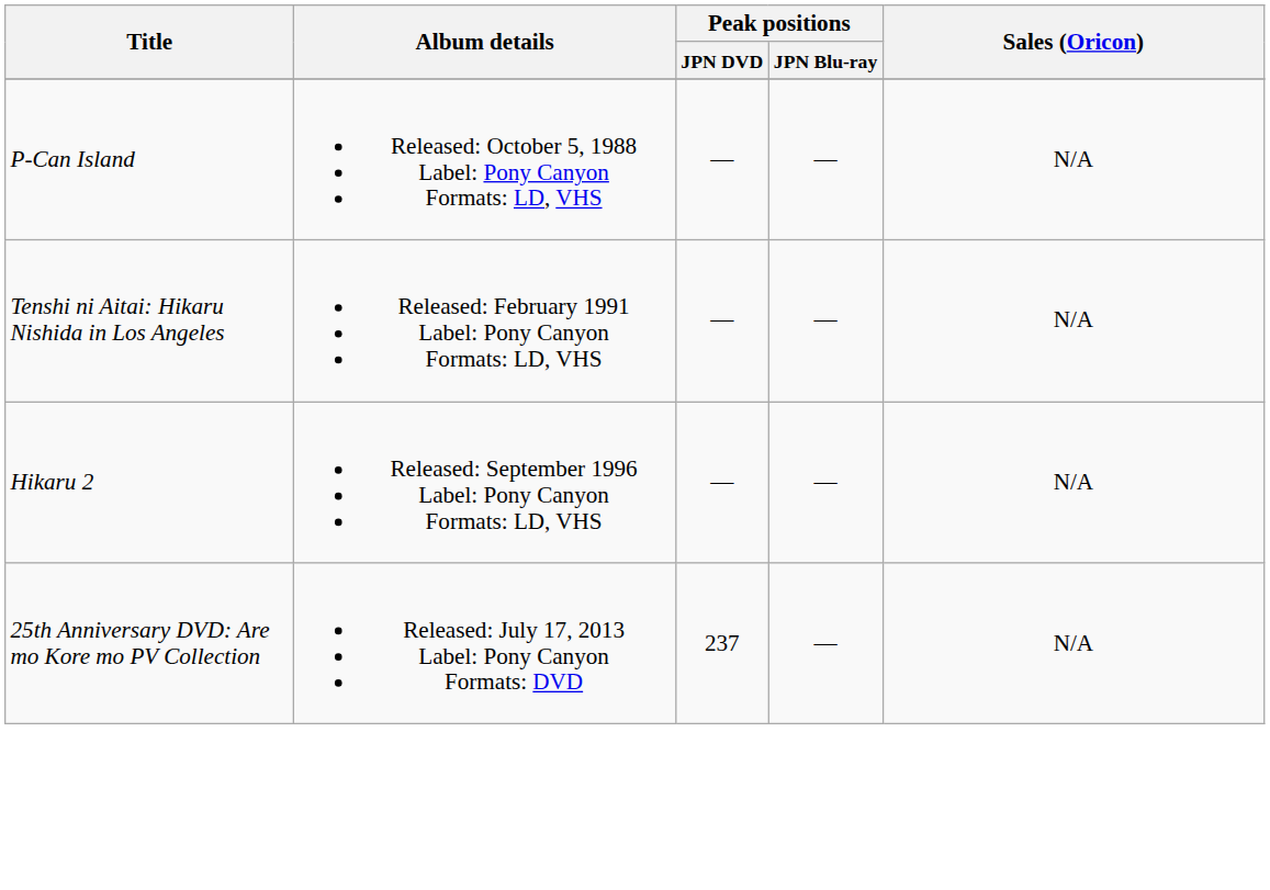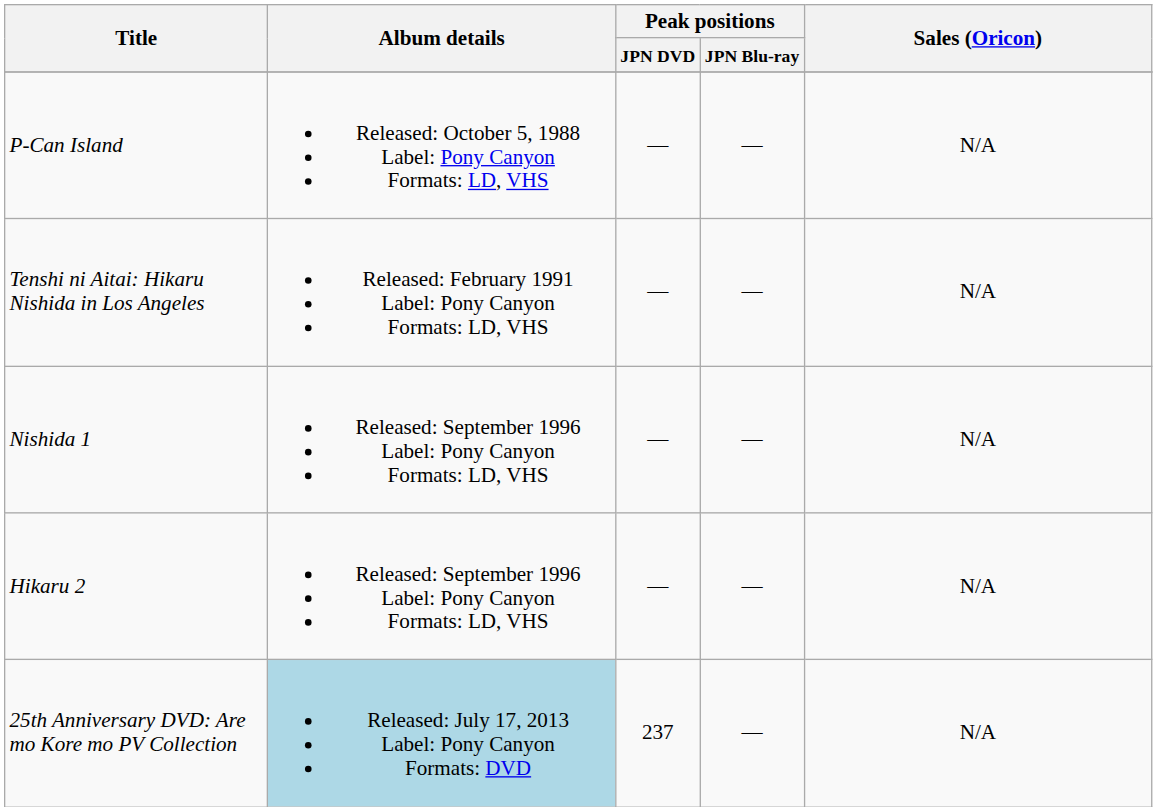 <table class="wikitable plainrowheaders" style="text-align:center;">
 <tr>
 <th style="width:12em;" rowspan="2">Title</th>
 <th style="width:16em;" rowspan="2">Album details</th>
 <th colspan="2">Peak positions</th>
 <th style="width:16em;" rowspan="2">Sales (<a href='#'>Oricon</a>)</th>
 </tr>
 <tr>
 <th><small>JPN DVD</small><br></th>
 <th><small>JPN Blu-ray</small><br></th>
 </tr>
 <tr>
 </tr>
 <tr>
 <td align="left"><em>P-Can Island</em></td>
 <td><br><ul><li>Released: October 5, 1988</li><li>Label: <a href='#'>Pony Canyon</a></li><li>Formats: <a href='#'>LD</a>, <a href='#'>VHS</a></li></ul></td>
 <td>—</td>
 <td>—</td>
 <td>N/A</td>
 </tr>
 <tr>
 <td align="left"><em>Tenshi ni Aitai: Hikaru Nishida in Los Angeles</em></td>
 <td><br><ul><li>Released: February 1991</li><li>Label: Pony Canyon</li><li>Formats: LD, VHS</li></ul></td>
 <td>—</td>
 <td>—</td>
 <td>N/A</td>
 </tr>
 <tr>
+<td align="left"><em>Nishida 1</em></td>
+<td><br><ul><li>Released: September 1996</li><li>Label: Pony Canyon</li><li>Formats: LD, VHS</li></ul></td>
+<td>—</td>
+<td>—</td>
+<td>N/A</td>
+</tr>
+<tr>
 <td align="left"><em>Hikaru 2</em></td>
 <td><br><ul><li>Released: September 1996</li><li>Label: Pony Canyon</li><li>Formats: LD, VHS</li></ul></td>
 <td>—</td>
 <td>—</td>
 <td>N/A</td>
 </tr>
 <tr>
 <td align="left"><em>25th Anniversary DVD: Are mo Kore mo PV Collection</em></td>
-<td><br><ul><li>Released: July 17, 2013</li><li>Label: Pony Canyon</li><li>Formats: <a href='#'>DVD</a></li></ul></td>
+<td style="background: lightblue;"><br><ul><li>Released: July 17, 2013</li><li>Label: Pony Canyon</li><li>Formats: <a href='#'>DVD</a></li></ul></td>
 <td>237</td>
 <td>—</td>
 <td>N/A</td>
 </tr>
 </table>
